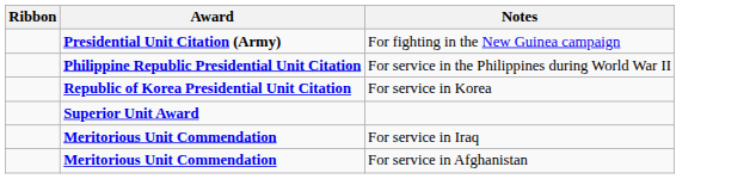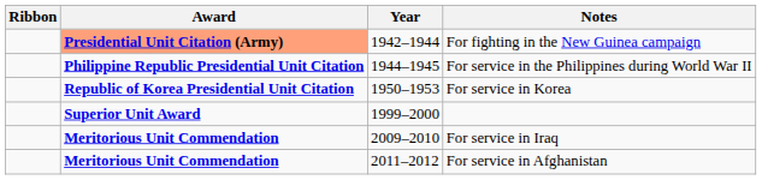 <table class="wikitable">
 <tr style="background:#efefef;">
 <th>Ribbon</th>
 <th>Award</th>
+<th>Year</th>
 <th>Notes</th>
 </tr>
 <tr>
 <td></td>
-<td><strong><a href='#'>Presidential Unit Citation</a> (Army)</strong></td>
+<td style="background: lightsalmon;"><strong><a href='#'>Presidential Unit Citation</a> (Army)</strong></td>
+<td>1942–1944</td>
 <td>For fighting in the <a href='#'>New Guinea campaign</a></td>
 </tr>
 <tr>
 <td></td>
 <td><strong><a href='#'>Philippine Republic Presidential Unit Citation</a></strong></td>
+<td>1944–1945</td>
 <td>For service in the Philippines during World War II</td>
 </tr>
 <tr>
 <td></td>
 <td><strong><a href='#'>Republic of Korea Presidential Unit Citation</a></strong></td>
+<td>1950–1953</td>
 <td>For service in Korea</td>
 </tr>
 <tr>
 <td></td>
 <td><strong><a href='#'>Superior Unit Award</a></strong></td>
+<td>1999–2000</td>
 <td></td>
 </tr>
 <tr>
 <td></td>
 <td><strong><a href='#'>Meritorious Unit Commendation</a></strong></td>
+<td>2009–2010</td>
 <td>For service in Iraq</td>
 </tr>
 <tr>
 <td></td>
 <td><strong><a href='#'>Meritorious Unit Commendation</a></strong></td>
+<td>2011–2012</td>
 <td>For service in Afghanistan</td>
 </tr>
 </table>
